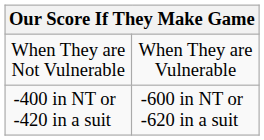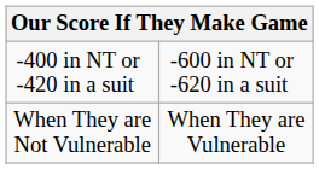 <table class=wikitable style="text-align:center; float:right; margin-left:1.0em;">
 <tr>
 <th colspan=2>Our Score If They Make Game</th>
 </tr>
 <tr>
+<td align=left> -400 in NT or<br> -420 in a suit</td>
+<td align=left> -600 in NT or<br> -620 in a suit</td>
+</tr>
+<tr>
 <td>When They are<br>Not Vulnerable</td>
 <td>When They are<br>Vulnerable</td>
 </tr>
-<tr>
-<td align=left> -400 in NT or<br> -420 in a suit</td>
-<td align=left> -600 in NT or<br> -620 in a suit</td>
-</tr>
 </table>
